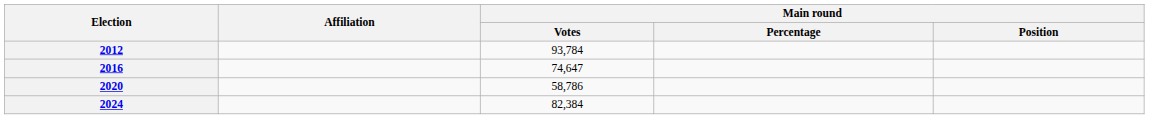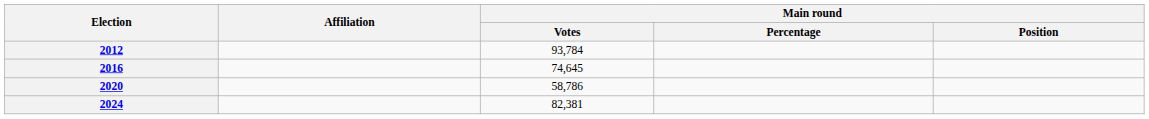 <table class=wikitable width=100%>
 <tr>
 <th rowspan=2>Election</th>
 <th rowspan=2>Affiliation</th>
 <th colspan=3>Main round</th>
 </tr>
 <tr>
 <th>Votes</th>
 <th>Percentage</th>
 <th>Position</th>
 </tr>
 <tr align=center>
 <th><a href='#'>2012</a></th>
 <td></td>
 <td>93,784</td>
 <td></td>
 <td></td>
 </tr>
 <tr align=center>
 <th><a href='#'>2016</a></th>
 <td></td>
-<td>74,647</td>
+<td>74,645</td>
 <td></td>
 <td></td>
 </tr>
 <tr align=center>
 <th><a href='#'>2020</a></th>
 <td></td>
 <td>58,786</td>
 <td></td>
 <td></td>
 </tr>
 <tr align=center>
 <th><a href='#'>2024</a></th>
 <td></td>
-<td>82,384</td>
+<td>82,381</td>
 <td></td>
 <td></td>
 </tr>
 </table>
